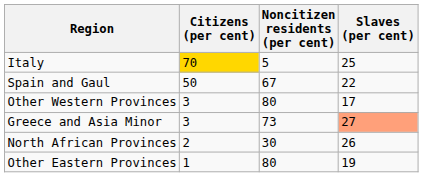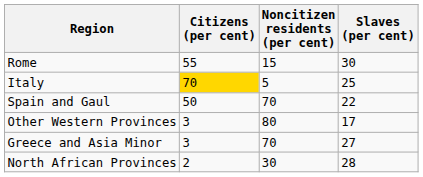 <table class="wikitable">
 <tr>
 <th>Region</th>
 <th>Citizens<br>(per cent)</th>
 <th>Noncitizen<br>residents<br>(per cent)</th>
 <th>Slaves<br>(per cent)</th>
+</tr>
+<tr>
+<td>Rome</td>
+<td>55</td>
+<td>15</td>
+<td>30</td>
 </tr>
 <tr>
 <td>Italy</td>
 <td style="background: gold;">70</td>
 <td>5</td>
 <td>25</td>
 </tr>
 <tr>
 <td>Spain and Gaul</td>
 <td>50</td>
-<td>67</td>
+<td>70</td>
 <td>22</td>
 </tr>
 <tr>
 <td>Other Western Provinces</td>
 <td>3</td>
 <td>80</td>
 <td>17</td>
 </tr>
 <tr>
 <td>Greece and Asia Minor</td>
 <td>3</td>
-<td>73</td>
-<td style="background: lightsalmon;">27</td>
+<td>70</td>
+<td>27</td>
 </tr>
 <tr>
 <td>North African Provinces</td>
 <td>2</td>
 <td>30</td>
-<td>26</td>
-</tr>
-<tr>
-<td>Other Eastern Provinces</td>
-<td>1</td>
-<td>80</td>
-<td>19</td>
+<td>28</td>
 </tr>
 </table>
